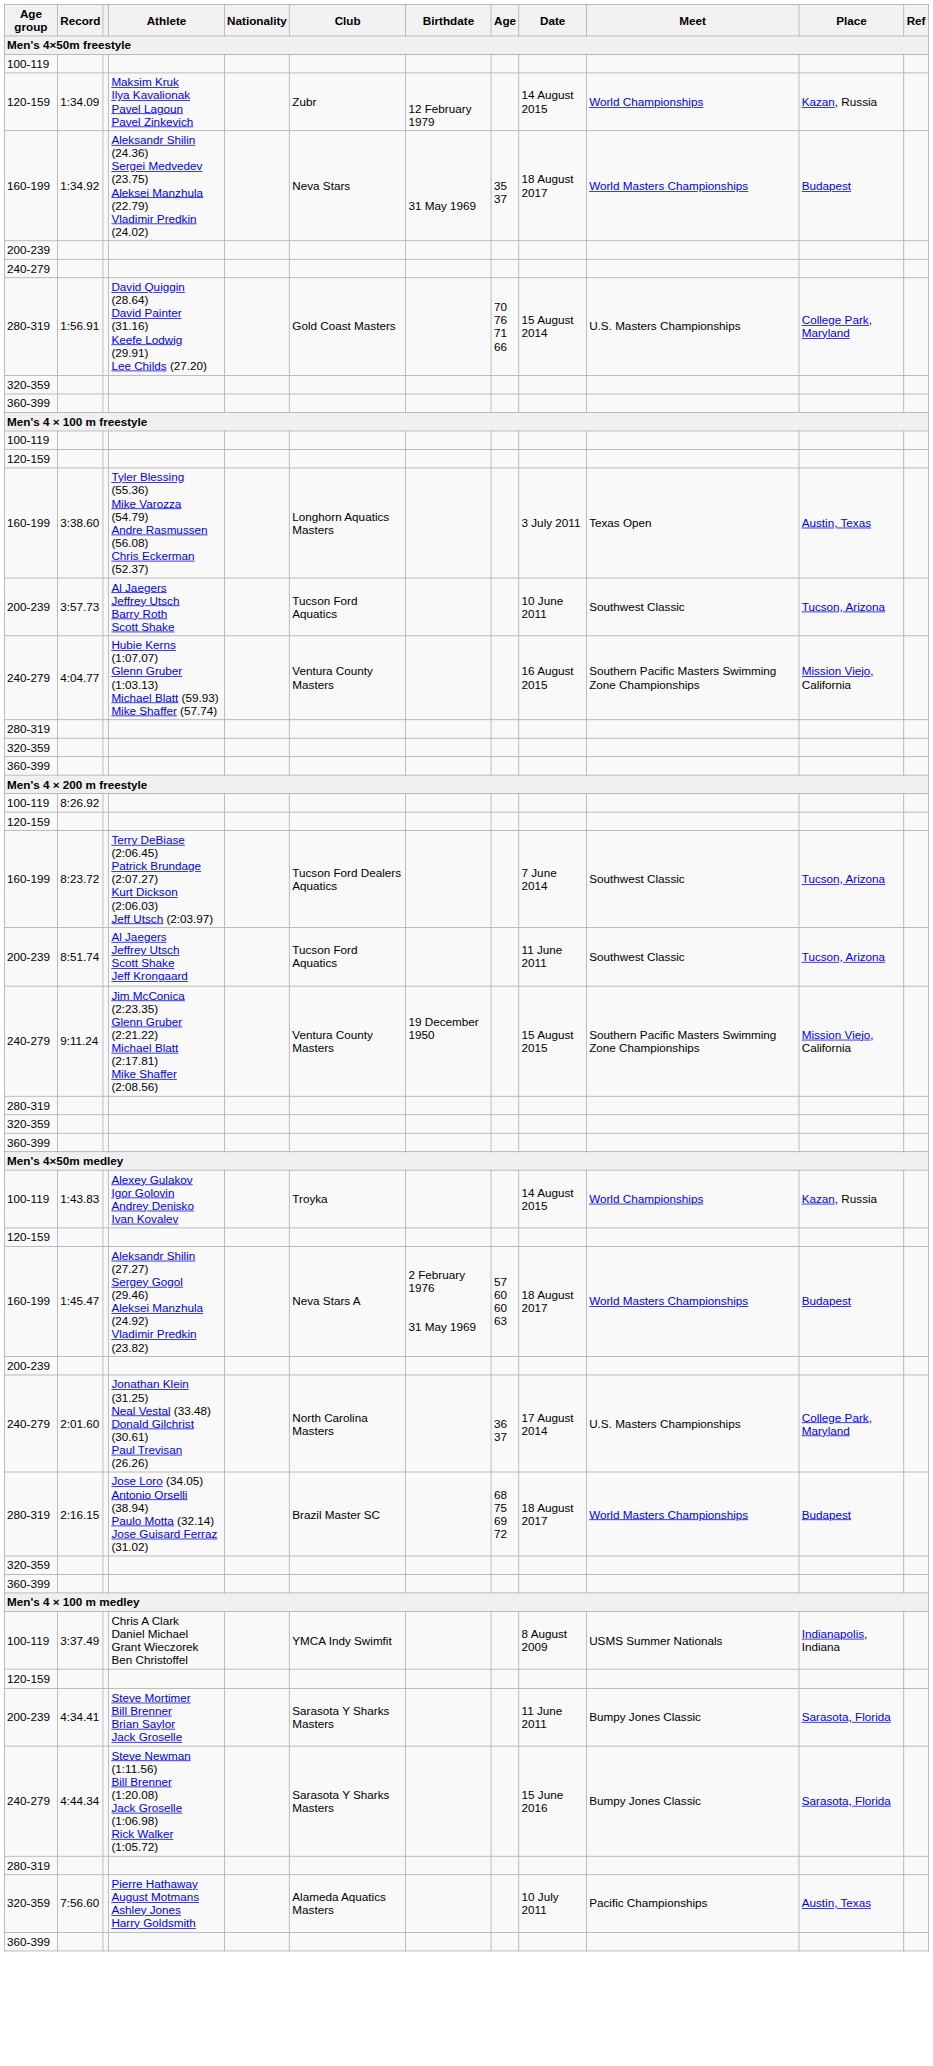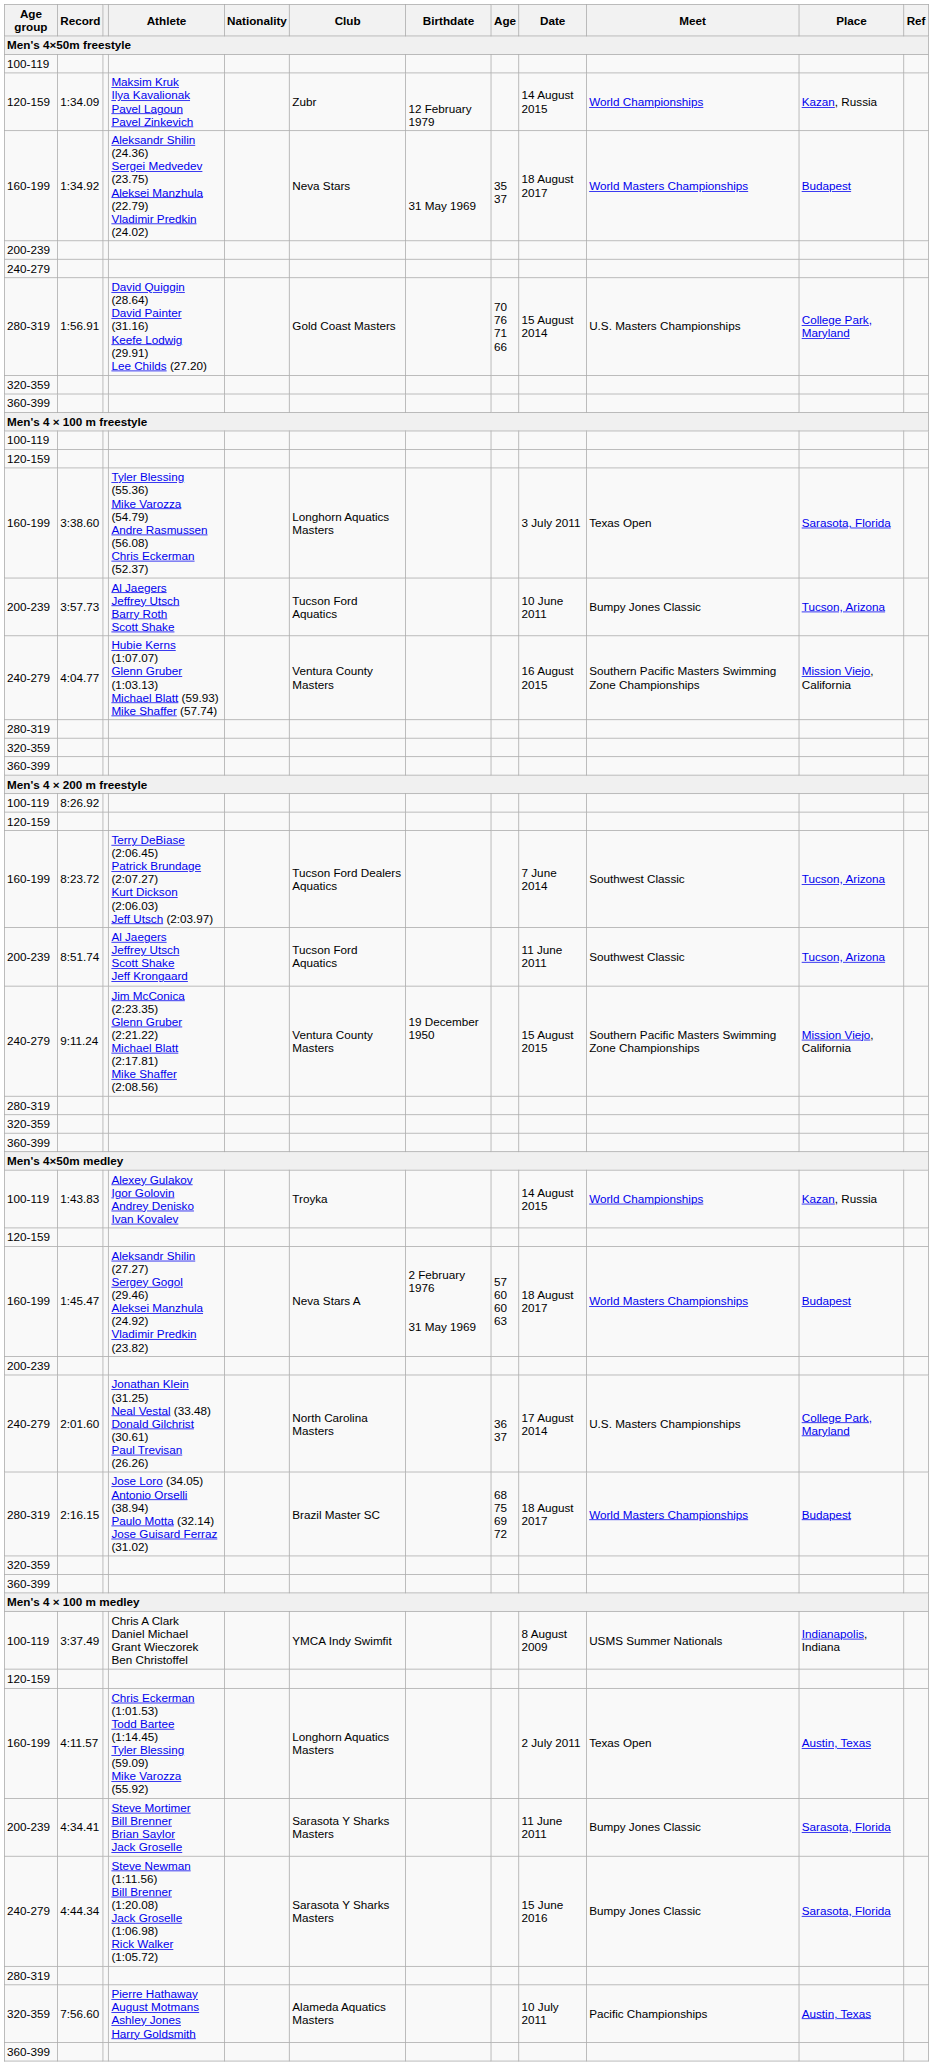 <table class="wikitable" style="font-size:95%; width: 95%;">
 <tr>
 <th>Age group</th>
 <th>Record</th>
 <th></th>
 <th>Athlete</th>
 <th>Nationality</th>
 <th>Club</th>
 <th>Birthdate</th>
 <th>Age</th>
 <th>Date</th>
 <th>Meet</th>
 <th>Place</th>
 <th>Ref</th>
 </tr>
 <tr style="background:#f0f0f0;">
 <td colspan=12><strong>Men's 4×50m freestyle</strong></td>
 </tr>
 <tr>
 <td>100-119</td>
 <td></td>
 <td></td>
 <td></td>
 <td></td>
 <td></td>
 <td></td>
 <td></td>
 <td></td>
 <td></td>
 <td></td>
 <td></td>
 </tr>
 <tr>
 <td>120-159</td>
 <td>1:34.09</td>
 <td></td>
 <td><a href='#'>Maksim Kruk</a><br><a href='#'>Ilya Kavalionak</a><br><a href='#'>Pavel Lagoun</a><br><a href='#'>Pavel Zinkevich</a></td>
 <td></td>
 <td>Zubr</td>
 <td><br><br>12 February 1979<br></td>
 <td><br><br><br></td>
 <td>14 August 2015</td>
 <td><a href='#'>World Championships</a></td>
 <td><a href='#'>Kazan</a>, Russia</td>
 <td></td>
 </tr>
 <tr>
 <td>160-199</td>
 <td>1:34.92</td>
 <td></td>
 <td><a href='#'>Aleksandr Shilin</a> (24.36)<br><a href='#'>Sergei Medvedev</a> (23.75)<br><a href='#'>Aleksei Manzhula</a> (22.79)<br><a href='#'>Vladimir Predkin</a> (24.02)</td>
 <td></td>
 <td>Neva Stars</td>
 <td><br><br><br>31 May 1969</td>
 <td><br>35<br>37<br></td>
 <td>18 August 2017</td>
 <td><a href='#'>World Masters Championships</a></td>
 <td><a href='#'>Budapest</a></td>
 <td></td>
 </tr>
 <tr>
 <td>200-239</td>
 <td></td>
 <td></td>
 <td></td>
 <td></td>
 <td></td>
 <td></td>
 <td></td>
 <td></td>
 <td></td>
 <td></td>
 <td></td>
 </tr>
 <tr>
 <td>240-279</td>
 <td></td>
 <td></td>
 <td></td>
 <td></td>
 <td></td>
 <td></td>
 <td></td>
 <td></td>
 <td></td>
 <td></td>
 <td></td>
 </tr>
 <tr>
 <td>280-319</td>
 <td>1:56.91</td>
 <td></td>
 <td><a href='#'>David Quiggin</a> (28.64)<br><a href='#'>David Painter</a> (31.16)<br><a href='#'>Keefe Lodwig</a> (29.91)<br><a href='#'>Lee Childs</a> (27.20)</td>
 <td></td>
 <td>Gold Coast Masters</td>
 <td></td>
 <td>70<br>76<br>71<br>66</td>
 <td>15 August 2014</td>
 <td>U.S. Masters Championships</td>
 <td><a href='#'>College Park, Maryland</a></td>
 <td></td>
 </tr>
 <tr>
 <td>320-359</td>
 <td></td>
 <td></td>
 <td></td>
 <td></td>
 <td></td>
 <td></td>
 <td></td>
 <td></td>
 <td></td>
 <td></td>
 <td></td>
 </tr>
 <tr>
 <td>360-399</td>
 <td></td>
 <td></td>
 <td></td>
 <td></td>
 <td></td>
 <td></td>
 <td></td>
 <td></td>
 <td></td>
 <td></td>
 <td></td>
 </tr>
 <tr style="background:#f0f0f0;">
 <td colspan=12><strong>Men's 4 × 100 m freestyle</strong></td>
 </tr>
 <tr>
 <td>100-119</td>
 <td></td>
 <td></td>
 <td></td>
 <td></td>
 <td></td>
 <td></td>
 <td></td>
 <td></td>
 <td></td>
 <td></td>
 <td></td>
 </tr>
 <tr>
 <td>120-159</td>
 <td></td>
 <td></td>
 <td></td>
 <td></td>
 <td></td>
 <td></td>
 <td></td>
 <td></td>
 <td></td>
 <td></td>
 <td></td>
 </tr>
 <tr>
 <td>160-199</td>
 <td>3:38.60</td>
 <td></td>
 <td><a href='#'>Tyler Blessing</a> (55.36)<br><a href='#'>Mike Varozza</a> (54.79)<br><a href='#'>Andre Rasmussen</a> (56.08)<br><a href='#'>Chris Eckerman</a> (52.37)</td>
 <td></td>
 <td>Longhorn Aquatics Masters</td>
 <td></td>
 <td></td>
 <td>3 July 2011</td>
 <td>Texas Open</td>
-<td><a href='#'>Austin, Texas</a></td>
+<td><a href='#'>Sarasota, Florida</a></td>
 <td></td>
 </tr>
 <tr>
 <td>200-239</td>
 <td>3:57.73</td>
 <td></td>
 <td><a href='#'>Al Jaegers</a><br><a href='#'>Jeffrey Utsch</a><br><a href='#'>Barry Roth</a><br><a href='#'>Scott Shake</a></td>
 <td></td>
 <td>Tucson Ford Aquatics</td>
 <td></td>
 <td></td>
 <td>10 June 2011</td>
-<td>Southwest Classic</td>
+<td>Bumpy Jones Classic</td>
 <td><a href='#'>Tucson, Arizona</a></td>
 <td></td>
 </tr>
 <tr>
 <td>240-279</td>
 <td>4:04.77</td>
 <td></td>
 <td><a href='#'>Hubie Kerns</a> (1:07.07)<br><a href='#'>Glenn Gruber</a> (1:03.13)<br><a href='#'>Michael Blatt</a> (59.93)<br><a href='#'>Mike Shaffer</a> (57.74)</td>
 <td></td>
 <td>Ventura County Masters</td>
 <td></td>
 <td></td>
 <td>16 August 2015</td>
 <td>Southern Pacific Masters Swimming Zone Championships</td>
 <td><a href='#'>Mission Viejo</a>, California</td>
 <td></td>
 </tr>
 <tr>
 <td>280-319</td>
 <td></td>
 <td></td>
 <td></td>
 <td></td>
 <td></td>
 <td></td>
 <td></td>
 <td></td>
 <td></td>
 <td></td>
 <td></td>
 </tr>
 <tr>
 <td>320-359</td>
 <td></td>
 <td></td>
 <td></td>
 <td></td>
 <td></td>
 <td></td>
 <td></td>
 <td></td>
 <td></td>
 <td></td>
 <td></td>
 </tr>
 <tr>
 <td>360-399</td>
 <td></td>
 <td></td>
 <td></td>
 <td></td>
 <td></td>
 <td></td>
 <td></td>
 <td></td>
 <td></td>
 <td></td>
 <td></td>
 </tr>
 <tr style="background:#f0f0f0;">
 <td colspan=12><strong>Men's 4 × 200 m freestyle</strong></td>
 </tr>
 <tr>
 <td>100-119</td>
 <td>8:26.92</td>
 <td></td>
 <td></td>
 <td></td>
 <td></td>
 <td></td>
 <td></td>
 <td></td>
 <td></td>
 <td></td>
 <td></td>
 </tr>
 <tr>
 <td>120-159</td>
 <td></td>
 <td></td>
 <td></td>
 <td></td>
 <td></td>
 <td></td>
 <td></td>
 <td></td>
 <td></td>
 <td></td>
 <td></td>
 </tr>
 <tr>
 <td>160-199</td>
 <td>8:23.72</td>
 <td></td>
 <td><a href='#'>Terry DeBiase</a> (2:06.45)<br><a href='#'>Patrick Brundage</a> (2:07.27)<br><a href='#'>Kurt Dickson</a> (2:06.03)<br><a href='#'>Jeff Utsch</a> (2:03.97)</td>
 <td></td>
 <td>Tucson Ford Dealers Aquatics</td>
 <td></td>
 <td></td>
 <td>7 June 2014</td>
 <td>Southwest Classic</td>
 <td><a href='#'>Tucson, Arizona</a></td>
 <td></td>
 </tr>
 <tr>
 <td>200-239</td>
 <td>8:51.74</td>
 <td></td>
 <td><a href='#'>Al Jaegers</a><br><a href='#'>Jeffrey Utsch</a><br><a href='#'>Scott Shake</a><br><a href='#'>Jeff Krongaard</a></td>
 <td></td>
 <td>Tucson Ford Aquatics</td>
 <td></td>
 <td></td>
 <td>11 June 2011</td>
 <td>Southwest Classic</td>
 <td><a href='#'>Tucson, Arizona</a></td>
 <td></td>
 </tr>
 <tr>
 <td>240-279</td>
 <td>9:11.24</td>
 <td></td>
 <td><a href='#'>Jim McConica</a> (2:23.35)<br><a href='#'>Glenn Gruber</a> (2:21.22)<br><a href='#'>Michael Blatt</a> (2:17.81)<br><a href='#'>Mike Shaffer</a> (2:08.56)</td>
 <td></td>
 <td>Ventura County Masters</td>
 <td>19 December 1950<br><br><br></td>
 <td><br><br><br></td>
 <td>15 August 2015</td>
 <td>Southern Pacific Masters Swimming Zone Championships</td>
 <td><a href='#'>Mission Viejo</a>, California</td>
 <td></td>
 </tr>
 <tr>
 <td>280-319</td>
 <td></td>
 <td></td>
 <td></td>
 <td></td>
 <td></td>
 <td></td>
 <td></td>
 <td></td>
 <td></td>
 <td></td>
 <td></td>
 </tr>
 <tr>
 <td>320-359</td>
 <td></td>
 <td></td>
 <td></td>
 <td></td>
 <td></td>
 <td></td>
 <td></td>
 <td></td>
 <td></td>
 <td></td>
 <td></td>
 </tr>
 <tr>
 <td>360-399</td>
 <td></td>
 <td></td>
 <td></td>
 <td></td>
 <td></td>
 <td></td>
 <td></td>
 <td></td>
 <td></td>
 <td></td>
 <td></td>
 </tr>
 <tr style="background:#f0f0f0;">
 <td colspan=12><strong>Men's 4×50m medley</strong></td>
 </tr>
 <tr>
 <td>100-119</td>
 <td>1:43.83</td>
 <td></td>
 <td><a href='#'>Alexey Gulakov</a><br><a href='#'>Igor Golovin</a><br><a href='#'>Andrey Denisko</a><br><a href='#'>Ivan Kovalev</a></td>
 <td></td>
 <td>Troyka</td>
 <td><br><br><br></td>
 <td><br><br><br></td>
 <td>14 August 2015</td>
 <td><a href='#'>World Championships</a></td>
 <td><a href='#'>Kazan</a>, Russia</td>
 <td></td>
 </tr>
 <tr>
 <td>120-159</td>
 <td></td>
 <td></td>
 <td></td>
 <td></td>
 <td></td>
 <td></td>
 <td></td>
 <td></td>
 <td></td>
 <td></td>
 <td></td>
 </tr>
 <tr>
 <td>160-199</td>
 <td>1:45.47</td>
 <td></td>
 <td><a href='#'>Aleksandr Shilin</a> (27.27)<br><a href='#'>Sergey Gogol</a> (29.46)<br><a href='#'>Aleksei Manzhula</a> (24.92)<br><a href='#'>Vladimir Predkin</a> (23.82)</td>
 <td></td>
 <td>Neva Stars A</td>
 <td>2 February 1976<br><br><br>31 May 1969</td>
 <td>57<br>60<br>60<br>63</td>
 <td>18 August 2017</td>
 <td><a href='#'>World Masters Championships</a></td>
 <td><a href='#'>Budapest</a></td>
 <td></td>
 </tr>
 <tr>
 <td>200-239</td>
 <td></td>
 <td></td>
 <td></td>
 <td></td>
 <td></td>
 <td></td>
 <td></td>
 <td></td>
 <td></td>
 <td></td>
 <td></td>
 </tr>
 <tr>
 <td>240-279</td>
 <td>2:01.60</td>
 <td></td>
 <td><a href='#'>Jonathan Klein</a> (31.25)<br><a href='#'>Neal Vestal</a> (33.48)<br><a href='#'>Donald Gilchrist</a> (30.61)<br><a href='#'>Paul Trevisan</a> (26.26)</td>
 <td></td>
 <td>North Carolina Masters</td>
 <td></td>
 <td><br>36<br>37<br></td>
 <td>17 August 2014</td>
 <td>U.S. Masters Championships</td>
 <td><a href='#'>College Park, Maryland</a></td>
 <td></td>
 </tr>
 <tr>
 <td>280-319</td>
 <td>2:16.15</td>
 <td></td>
 <td><a href='#'>Jose Loro</a> (34.05)<br><a href='#'>Antonio Orselli</a> (38.94)<br><a href='#'>Paulo Motta</a> (32.14)<br><a href='#'>Jose Guisard Ferraz</a> (31.02)</td>
 <td></td>
 <td>Brazil Master SC</td>
 <td></td>
 <td>68<br>75<br>69<br>72</td>
 <td>18 August 2017</td>
 <td><a href='#'>World Masters Championships</a></td>
 <td><a href='#'>Budapest</a></td>
 <td></td>
 </tr>
 <tr>
 <td>320-359</td>
 <td></td>
 <td></td>
 <td></td>
 <td></td>
 <td></td>
 <td></td>
 <td></td>
 <td></td>
 <td></td>
 <td></td>
 <td></td>
 </tr>
 <tr>
 <td>360-399</td>
 <td></td>
 <td></td>
 <td></td>
 <td></td>
 <td></td>
 <td></td>
 <td></td>
 <td></td>
 <td></td>
 <td></td>
 <td></td>
 </tr>
 <tr style="background:#f0f0f0;">
 <td colspan=12><strong>Men's 4 × 100 m medley</strong></td>
 </tr>
 <tr>
 <td>100-119</td>
 <td>3:37.49</td>
 <td></td>
 <td>Chris A Clark<br>Daniel Michael<br>Grant Wieczorek<br>Ben Christoffel</td>
 <td></td>
 <td>YMCA Indy Swimfit</td>
 <td></td>
 <td></td>
 <td>8 August 2009</td>
 <td>USMS Summer Nationals</td>
 <td><a href='#'>Indianapolis</a>, Indiana</td>
 <td></td>
 </tr>
 <tr>
 <td>120-159</td>
 <td></td>
 <td></td>
 <td></td>
 <td></td>
 <td></td>
 <td></td>
 <td></td>
 <td></td>
 <td></td>
 <td></td>
 <td></td>
 </tr>
 <tr>
+<td>160-199</td>
+<td>4:11.57</td>
+<td></td>
+<td><a href='#'>Chris Eckerman</a> (1:01.53)<br><a href='#'>Todd Bartee</a> (1:14.45)<br><a href='#'>Tyler Blessing</a> (59.09)<br><a href='#'>Mike Varozza</a> (55.92)</td>
+<td></td>
+<td>Longhorn Aquatics Masters</td>
+<td></td>
+<td></td>
+<td>2 July 2011</td>
+<td>Texas Open</td>
+<td><a href='#'>Austin, Texas</a></td>
+<td></td>
+</tr>
+<tr>
 <td>200-239</td>
 <td>4:34.41</td>
 <td></td>
 <td><a href='#'>Steve Mortimer</a><br><a href='#'>Bill Brenner</a><br><a href='#'>Brian Saylor</a><br><a href='#'>Jack Groselle</a></td>
 <td></td>
 <td>Sarasota Y Sharks Masters</td>
 <td></td>
 <td></td>
 <td>11 June 2011</td>
 <td>Bumpy Jones Classic</td>
 <td><a href='#'>Sarasota, Florida</a></td>
 <td></td>
 </tr>
 <tr>
 <td>240-279</td>
 <td>4:44.34</td>
 <td></td>
 <td><a href='#'>Steve Newman</a> (1:11.56)<br><a href='#'>Bill Brenner</a> (1:20.08)<br><a href='#'>Jack Groselle</a> (1:06.98)<br><a href='#'>Rick Walker</a> (1:05.72)</td>
 <td></td>
 <td>Sarasota Y Sharks Masters</td>
 <td></td>
 <td></td>
 <td>15 June 2016</td>
 <td>Bumpy Jones Classic</td>
 <td><a href='#'>Sarasota, Florida</a></td>
 <td></td>
 </tr>
 <tr>
 <td>280-319</td>
 <td></td>
 <td></td>
 <td></td>
 <td></td>
 <td></td>
 <td></td>
 <td></td>
 <td></td>
 <td></td>
 <td></td>
 <td></td>
 </tr>
 <tr>
 <td>320-359</td>
 <td>7:56.60</td>
 <td></td>
 <td><a href='#'>Pierre Hathaway</a><br><a href='#'>August Motmans</a><br><a href='#'>Ashley Jones</a><br><a href='#'>Harry Goldsmith</a></td>
 <td></td>
 <td>Alameda Aquatics Masters</td>
 <td></td>
 <td></td>
 <td>10 July 2011</td>
 <td>Pacific Championships</td>
 <td><a href='#'>Austin, Texas</a></td>
 <td></td>
 </tr>
 <tr>
 <td>360-399</td>
 <td></td>
 <td></td>
 <td></td>
 <td></td>
 <td></td>
 <td></td>
 <td></td>
 <td></td>
 <td></td>
 <td></td>
 <td></td>
 </tr>
 </table>
